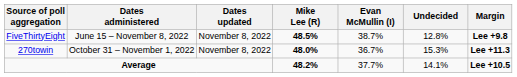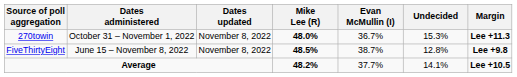 <table class="wikitable sortable" style="text-align:center;font-size:90%;line-height:17px">
 <tr>
 <th>Source of poll<br>aggregation</th>
 <th>Dates<br>administered</th>
 <th>Dates<br>updated</th>
 <th style="width:100px;">Mike<br>Lee (R)</th>
 <th style="width:100px;">Evan<br>McMullin (I)</th>
 <th style="width:100px;">Undecided<br></th>
 <th>Margin</th>
 </tr>
 <tr>
+<td><a href='#'>270towin</a></td>
+<td>October 31 – November 1, 2022</td>
+<td>November 8, 2022</td>
+<td><strong>48.0%</strong></td>
+<td>36.7%</td>
+<td>15.3%</td>
+<td><strong>Lee +11.3</strong></td>
+</tr>
+<tr>
 <td><a href='#'>FiveThirtyEight</a></td>
 <td>June 15 – November 8, 2022</td>
 <td>November 8, 2022</td>
 <td><strong>48.5%</strong></td>
 <td>38.7%</td>
 <td>12.8%</td>
 <td><strong>Lee +9.8</strong></td>
 </tr>
 <tr>
-<td><a href='#'>270towin</a></td>
-<td>October 31 – November 1, 2022</td>
-<td>November 8, 2022</td>
-<td><strong>48.0%</strong></td>
-<td>36.7%</td>
-<td>15.3%</td>
-<td><strong>Lee +11.3</strong></td>
-</tr>
-<tr>
 <td colspan="3"><strong>Average</strong></td>
 <td><strong>48.2%</strong></td>
 <td>37.7%</td>
 <td>14.1%</td>
 <td><strong>Lee +10.5</strong></td>
 </tr>
 </table>
